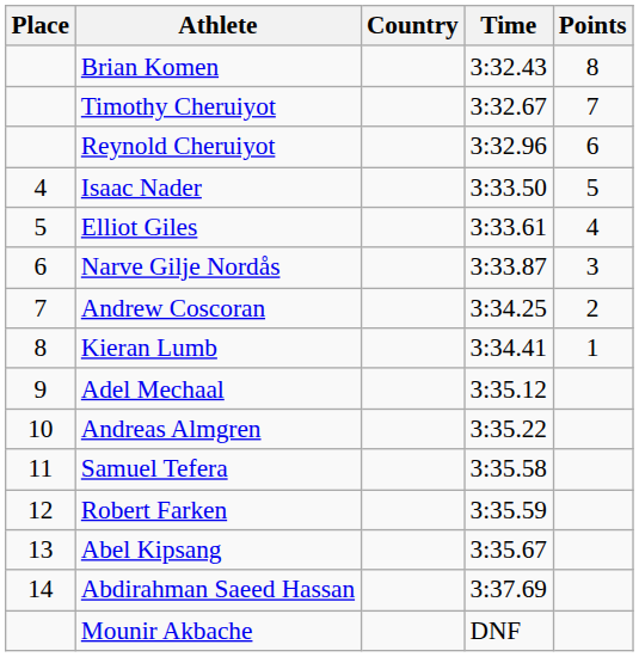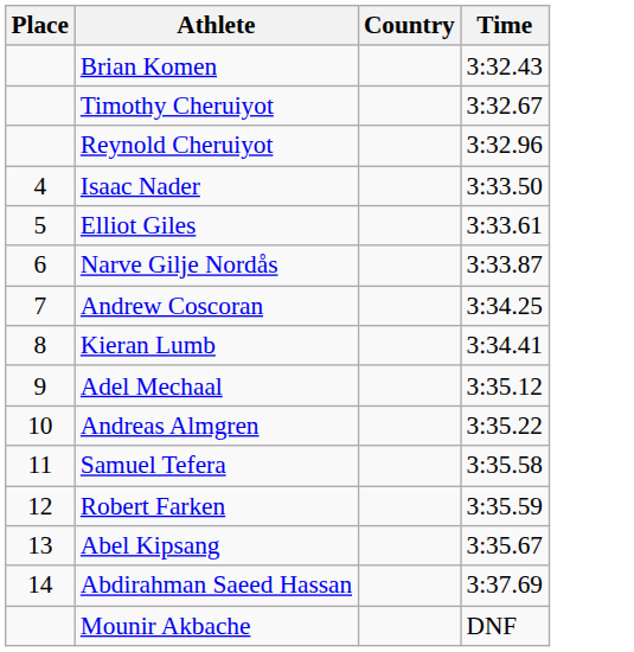 <table class="wikitable mw-datatable sortable">
 <tr>
 <th>Place</th>
 <th>Athlete</th>
 <th>Country</th>
 <th>Time</th>
-<th>Points</th>
 </tr>
 <tr>
 <td align=center></td>
 <td><a href='#'>Brian Komen</a></td>
 <td></td>
 <td>3:32.43</td>
-<td align=center>8</td>
 </tr>
 <tr>
 <td align=center></td>
 <td><a href='#'>Timothy Cheruiyot</a></td>
 <td></td>
 <td>3:32.67</td>
-<td align=center>7</td>
 </tr>
 <tr>
 <td align=center></td>
 <td><a href='#'>Reynold Cheruiyot</a></td>
 <td></td>
 <td>3:32.96</td>
-<td align=center>6</td>
 </tr>
 <tr>
 <td align=center>4</td>
 <td><a href='#'>Isaac Nader</a></td>
 <td></td>
 <td>3:33.50</td>
-<td align=center>5</td>
 </tr>
 <tr>
 <td align=center>5</td>
 <td><a href='#'>Elliot Giles</a></td>
 <td></td>
 <td>3:33.61</td>
-<td align=center>4</td>
 </tr>
 <tr>
 <td align=center>6</td>
 <td><a href='#'>Narve Gilje Nordås</a></td>
 <td></td>
 <td>3:33.87</td>
-<td align=center>3</td>
 </tr>
 <tr>
 <td align=center>7</td>
 <td><a href='#'>Andrew Coscoran</a></td>
 <td></td>
 <td>3:34.25</td>
-<td align=center>2</td>
 </tr>
 <tr>
 <td align=center>8</td>
 <td><a href='#'>Kieran Lumb</a></td>
 <td></td>
 <td>3:34.41</td>
-<td align=center>1</td>
 </tr>
 <tr>
 <td align=center>9</td>
 <td><a href='#'>Adel Mechaal</a></td>
 <td></td>
 <td>3:35.12</td>
-<td align=center></td>
 </tr>
 <tr>
 <td align=center>10</td>
 <td><a href='#'>Andreas Almgren</a></td>
 <td></td>
 <td>3:35.22</td>
-<td align=center></td>
 </tr>
 <tr>
 <td align=center>11</td>
 <td><a href='#'>Samuel Tefera</a></td>
 <td></td>
 <td>3:35.58</td>
-<td align=center></td>
 </tr>
 <tr>
 <td align=center>12</td>
 <td><a href='#'>Robert Farken</a></td>
 <td></td>
 <td>3:35.59</td>
-<td align=center></td>
 </tr>
 <tr>
 <td align=center>13</td>
 <td><a href='#'>Abel Kipsang</a></td>
 <td></td>
 <td>3:35.67</td>
-<td align=center></td>
 </tr>
 <tr>
 <td align=center>14</td>
 <td><a href='#'>Abdirahman Saeed Hassan</a></td>
 <td></td>
 <td>3:37.69</td>
-<td align=center></td>
 </tr>
 <tr>
 <td align=center></td>
 <td><a href='#'>Mounir Akbache</a></td>
 <td></td>
 <td>DNF</td>
-<td align=center></td>
 </tr>
 </table>
